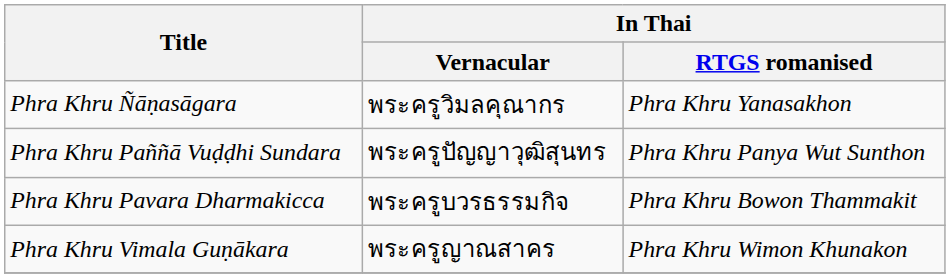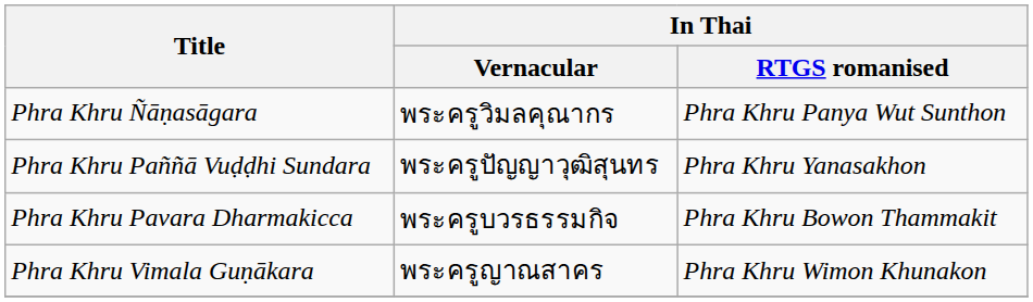 <table class="wikitable" width="50%">
 <tr>
 <th rowspan="2">Title</th>
 <th colspan="2">In Thai</th>
 </tr>
 <tr>
 <th>Vernacular</th>
 <th><a href='#'>RTGS</a> romanised</th>
 </tr>
 <tr>
 <td><em>Phra Khru Ñāṇasāgara</em></td>
 <td>พระครูวิมลคุณากร</td>
-<td><em>Phra Khru Yanasakhon</em></td>
+<td><em>Phra Khru Panya Wut Sunthon</em></td>
 </tr>
 <tr>
 <td><em>Phra Khru Paññā Vuḍḍhi Sundara</em></td>
 <td>พระครูปัญญาวุฒิสุนทร</td>
-<td><em>Phra Khru Panya Wut Sunthon</em></td>
+<td><em>Phra Khru Yanasakhon</em></td>
 </tr>
 <tr>
 <td><em>Phra Khru Pavara Dharmakicca</em></td>
 <td>พระครูบวรธรรมกิจ</td>
 <td><em>Phra Khru Bowon Thammakit</em></td>
 </tr>
 <tr>
 <td><em>Phra Khru Vimala Guṇākara</em></td>
 <td>พระครูญาณสาคร</td>
 <td><em>Phra Khru Wimon Khunakon</em></td>
 </tr>
 <tr>
 </tr>
 </table>
